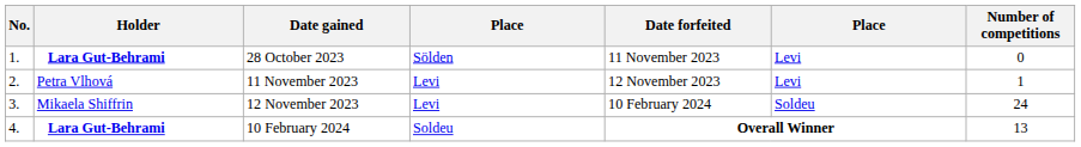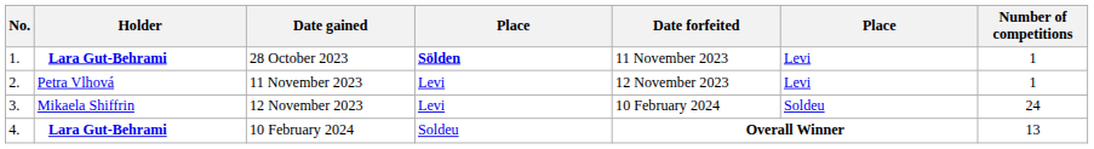 <table class="wikitable plainrowheaders" style="background:#fff; font-size:86%; line-height:16px; border:grey solid 1px; border-collapse:collapse;">
 <tr>
 <th style="width:1em;">No.</th>
 <th style="width:14em;">Holder</th>
 <th style="width:11em;">Date gained</th>
 <th style="width:13em;">Place</th>
 <th style="width:11em;">Date forfeited</th>
 <th style="width:13em;">Place</th>
 <th style="width:7em;">Number of competitions</th>
 </tr>
 <tr>
 <td>1.</td>
 <td><strong>   <a href='#'>Lara Gut-Behrami</a></strong></td>
 <td>28 October 2023</td>
-<td> <a href='#'>Sölden</a></td>
+<td><strong> <a href='#'>Sölden</a></strong></td>
 <td>11 November 2023</td>
 <td> <a href='#'>Levi</a></td>
-<td align=center>0</td>
+<td align=center>1</td>
 </tr>
 <tr>
 <td>2.</td>
 <td> <a href='#'>Petra Vlhová</a></td>
 <td>11 November 2023</td>
 <td> <a href='#'>Levi</a></td>
 <td>12 November 2023</td>
 <td> <a href='#'>Levi</a></td>
 <td align=center>1</td>
 </tr>
 <tr>
 <td>3.</td>
 <td> <a href='#'>Mikaela Shiffrin</a></td>
 <td>12 November 2023</td>
 <td> <a href='#'>Levi</a></td>
 <td>10 February 2024</td>
 <td> <a href='#'>Soldeu</a></td>
 <td align=center>24</td>
 </tr>
 <tr>
 <td>4.</td>
 <td>   <strong><a href='#'>Lara Gut-Behrami</a></strong></td>
 <td>10 February 2024</td>
 <td> <a href='#'>Soldeu</a></td>
 <td align=center colspan=2><strong>Overall Winner</strong></td>
 <td align=center>13</td>
 </tr>
 </table>
